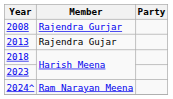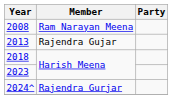 <table class="wikitable sortable">
 <tr>
 <th>Year</th>
 <th>Member</th>
 <th colspan=2>Party</th>
 </tr>
 <tr>
 <td><a href='#'>2008</a></td>
-<td><a href='#'>Rajendra Gurjar</a></td>
+<td><a href='#'>Ram Narayan Meena</a></td>
 <td></td>
 </tr>
 <tr>
 <td><a href='#'>2013</a></td>
 <td>Rajendra Gujar</td>
 <td></td>
 </tr>
 <tr>
 <td><a href='#'>2018</a></td>
 <td rowspan =2><a href='#'>Harish Meena</a></td>
 <td></td>
 </tr>
 <tr>
 <td><a href='#'>2023</a></td>
 </tr>
 <tr>
 <td><a href='#'>2024^</a></td>
-<td><a href='#'>Ram Narayan Meena</a></td>
+<td><a href='#'>Rajendra Gurjar</a></td>
 <td></td>
 </tr>
 <tr>
 </tr>
 </table>
